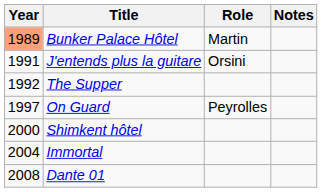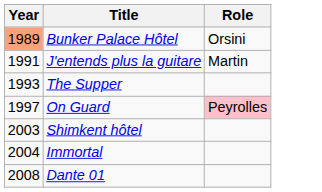 <table class="wikitable sortable">
 <tr>
 <th>Year</th>
 <th>Title</th>
 <th>Role</th>
-<th class="unsortable">Notes</th>
 </tr>
 <tr>
 <td style="background: lightsalmon;">1989</td>
 <td><em><a href='#'>Bunker Palace Hôtel</a></em></td>
-<td>Martin</td>
-<td></td>
+<td>Orsini</td>
 </tr>
 <tr>
 <td>1991</td>
 <td><em><a href='#'>J'entends plus la guitare</a></em></td>
-<td>Orsini</td>
-<td></td>
+<td>Martin</td>
 </tr>
 <tr>
-<td>1992</td>
+<td>1993</td>
 <td><em><a href='#'>The Supper</a></em></td>
-<td></td>
 <td></td>
 </tr>
 <tr>
 <td>1997</td>
 <td><em><a href='#'>On Guard</a></em></td>
-<td>Peyrolles</td>
-<td></td>
+<td style="background: pink;">Peyrolles</td>
 </tr>
 <tr>
-<td>2000</td>
+<td>2003</td>
 <td><em><a href='#'>Shimkent hôtel</a></em></td>
-<td></td>
 <td></td>
 </tr>
 <tr>
 <td>2004</td>
 <td><em><a href='#'>Immortal</a></em></td>
 <td></td>
-<td></td>
 </tr>
 <tr>
 <td>2008</td>
 <td><em><a href='#'>Dante 01</a></em></td>
 <td></td>
-<td></td>
 </tr>
 </table>
